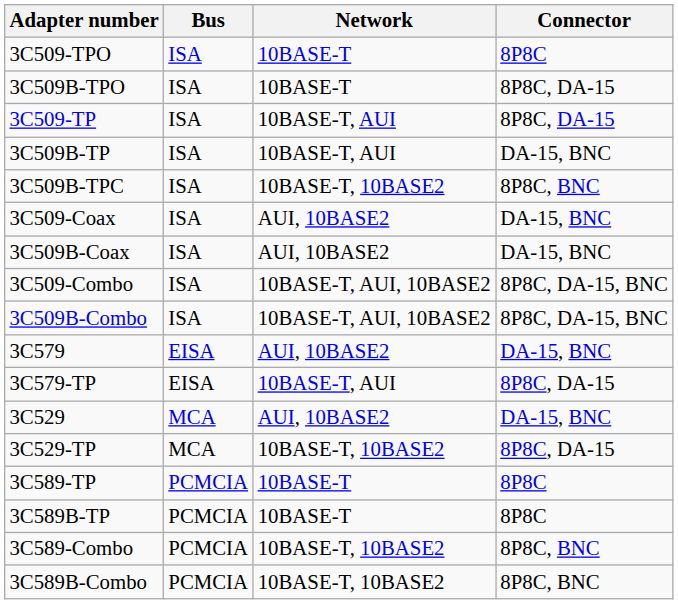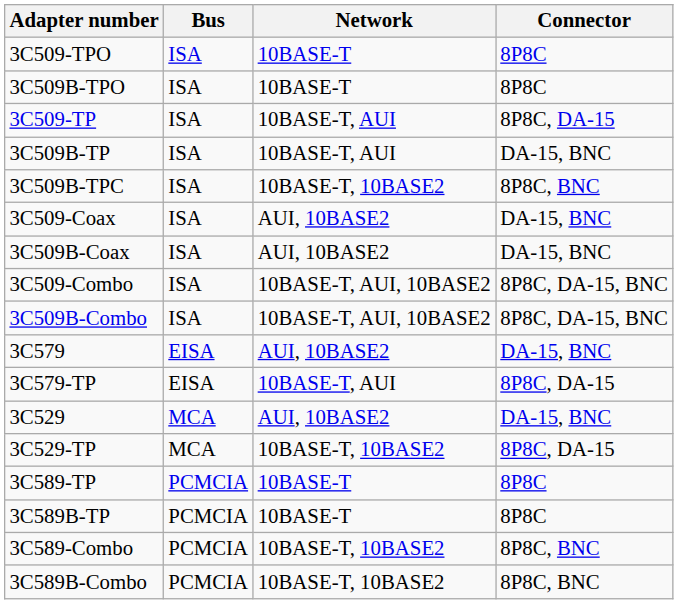 <table class="wikitable sortable">
 <tr>
 <th>Adapter number</th>
 <th>Bus</th>
 <th>Network</th>
 <th>Connector</th>
 </tr>
 <tr>
 <td>3C509-TPO</td>
 <td><a href='#'>ISA</a></td>
 <td><a href='#'>10BASE-T</a></td>
 <td><a href='#'>8P8C</a></td>
 </tr>
 <tr>
 <td>3C509B-TPO</td>
 <td>ISA</td>
 <td>10BASE-T</td>
-<td>8P8C, DA-15</td>
+<td>8P8C</td>
 </tr>
 <tr>
 <td><a href='#'>3C509-TP</a></td>
 <td>ISA</td>
 <td>10BASE-T, <a href='#'>AUI</a></td>
 <td>8P8C, <a href='#'>DA-15</a></td>
 </tr>
 <tr>
 <td>3C509B-TP</td>
 <td>ISA</td>
 <td>10BASE-T, AUI</td>
 <td>DA-15, BNC</td>
 </tr>
 <tr>
 <td>3C509B-TPC</td>
 <td>ISA</td>
 <td>10BASE-T, <a href='#'>10BASE2</a></td>
 <td>8P8C, <a href='#'>BNC</a></td>
 </tr>
 <tr>
 <td>3C509-Coax</td>
 <td>ISA</td>
 <td>AUI, <a href='#'>10BASE2</a></td>
 <td>DA-15, <a href='#'>BNC</a></td>
 </tr>
 <tr>
 <td>3C509B-Coax</td>
 <td>ISA</td>
 <td>AUI, 10BASE2</td>
 <td>DA-15, BNC</td>
 </tr>
 <tr>
 <td>3C509-Combo</td>
 <td>ISA</td>
 <td>10BASE-T, AUI, 10BASE2</td>
 <td>8P8C, DA-15, BNC</td>
 </tr>
 <tr>
 <td><a href='#'>3C509B-Combo</a></td>
 <td>ISA</td>
 <td>10BASE-T, AUI, 10BASE2</td>
 <td>8P8C, DA-15, BNC</td>
 </tr>
 <tr>
 <td>3C579</td>
 <td><a href='#'>EISA</a></td>
 <td><a href='#'>AUI</a>, <a href='#'>10BASE2</a></td>
 <td><a href='#'>DA-15</a>, <a href='#'>BNC</a></td>
 </tr>
 <tr>
 <td>3C579-TP</td>
 <td>EISA</td>
 <td><a href='#'>10BASE-T</a>, AUI</td>
 <td><a href='#'>8P8C</a>, DA-15</td>
 </tr>
 <tr>
 <td>3C529</td>
 <td><a href='#'>MCA</a></td>
 <td><a href='#'>AUI</a>, <a href='#'>10BASE2</a></td>
 <td><a href='#'>DA-15</a>, <a href='#'>BNC</a></td>
 </tr>
 <tr>
 <td>3C529-TP</td>
 <td>MCA</td>
 <td>10BASE-T, <a href='#'>10BASE2</a></td>
 <td><a href='#'>8P8C</a>, DA-15</td>
 </tr>
 <tr>
 <td>3C589-TP</td>
 <td><a href='#'>PCMCIA</a></td>
 <td><a href='#'>10BASE-T</a></td>
 <td><a href='#'>8P8C</a></td>
 </tr>
 <tr>
 <td>3C589B-TP</td>
 <td>PCMCIA</td>
 <td>10BASE-T</td>
 <td>8P8C</td>
 </tr>
 <tr>
 <td>3C589-Combo</td>
 <td>PCMCIA</td>
 <td>10BASE-T, <a href='#'>10BASE2</a></td>
 <td>8P8C, <a href='#'>BNC</a></td>
 </tr>
 <tr>
 <td>3C589B-Combo</td>
 <td>PCMCIA</td>
 <td>10BASE-T, 10BASE2</td>
 <td>8P8C, BNC</td>
 </tr>
 </table>
